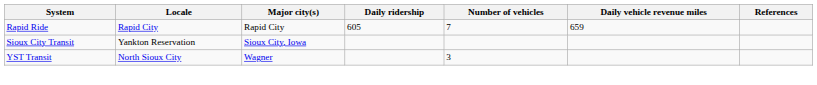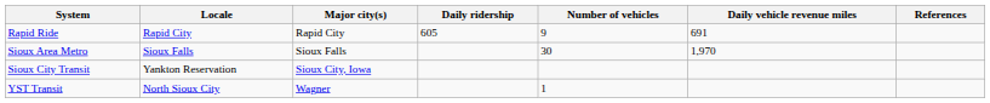 <table class="wikitable sortable" style="font-size: 90%; width: 100%">
 <tr>
 <th>System</th>
 <th>Locale</th>
 <th>Major city(s)</th>
 <th>Daily ridership</th>
 <th>Number of vehicles</th>
 <th>Daily vehicle revenue miles</th>
 <th>References</th>
 </tr>
 <tr>
 <td><a href='#'>Rapid Ride</a></td>
 <td><a href='#'>Rapid City</a></td>
 <td>Rapid City</td>
 <td>605</td>
-<td>7</td>
-<td>659</td>
+<td>9</td>
+<td>691</td>
+<td></td>
+</tr>
+<tr>
+<td><a href='#'>Sioux Area Metro</a></td>
+<td><a href='#'>Sioux Falls</a></td>
+<td>Sioux Falls</td>
+<td></td>
+<td>30</td>
+<td>1,970</td>
 <td></td>
 </tr>
 <tr>
 <td><a href='#'>Sioux City Transit</a></td>
 <td>Yankton Reservation</td>
 <td><a href='#'>Sioux City, Iowa</a></td>
 <td></td>
 <td></td>
 <td></td>
 </tr>
 <tr>
 <td><a href='#'>YST Transit</a></td>
 <td><a href='#'>North Sioux City</a></td>
 <td><a href='#'>Wagner</a></td>
 <td></td>
-<td>3</td>
+<td>1</td>
 <td></td>
 <td></td>
 </tr>
 </table>
